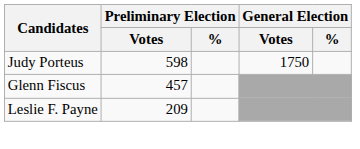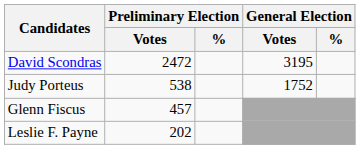 <table class=wikitable>
 <tr>
 <th colspan=1 rowspan=2><strong>Candidates</strong></th>
 <th colspan=2><strong>Preliminary Election</strong></th>
 <th colspan=2><strong>General Election</strong></th>
 </tr>
 <tr>
 <th>Votes</th>
 <th>%</th>
 <th>Votes</th>
 <th>%</th>
 </tr>
 <tr>
+<td><a href='#'>David Scondras</a></td>
+<td align="right">2472</td>
+<td align="right"></td>
+<td align="right">3195</td>
+<td align="right"></td>
+</tr>
+<tr>
 <td>Judy Porteus</td>
-<td align="right">598</td>
+<td align="right">538</td>
 <td align="right"></td>
-<td align="right">1750</td>
+<td align="right">1752</td>
 <td align="right"></td>
 </tr>
 <tr>
 <td>Glenn Fiscus</td>
 <td align="right">457</td>
 <td align="right"></td>
 <td colspan=2 bgcolor=darkgray> </td>
 </tr>
 <tr>
 <td>Leslie F. Payne</td>
-<td align="right">209</td>
+<td align="right">202</td>
 <td align="right"></td>
 <td colspan=2 bgcolor=darkgray> </td>
 </tr>
 </table>
